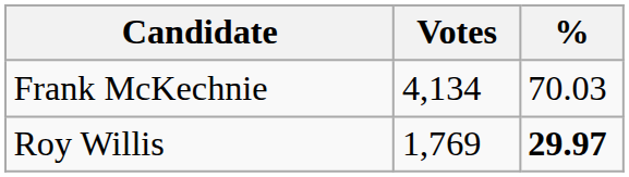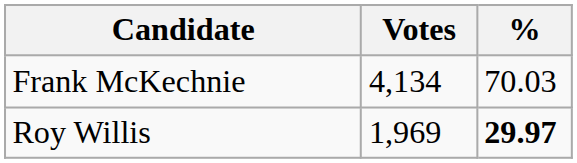 <table class="wikitable">
 <tr>
 <th style="width: 170px">Candidate</th>
 <th style="width: 50px">Votes</th>
 <th style="width: 40px">%</th>
 </tr>
 <tr>
 <td>Frank McKechnie</td>
 <td>4,134</td>
 <td>70.03</td>
 </tr>
 <tr>
 <td>Roy Willis</td>
-<td>1,769</td>
+<td>1,969</td>
 <td><strong>29.97</strong></td>
 </tr>
 </table>
